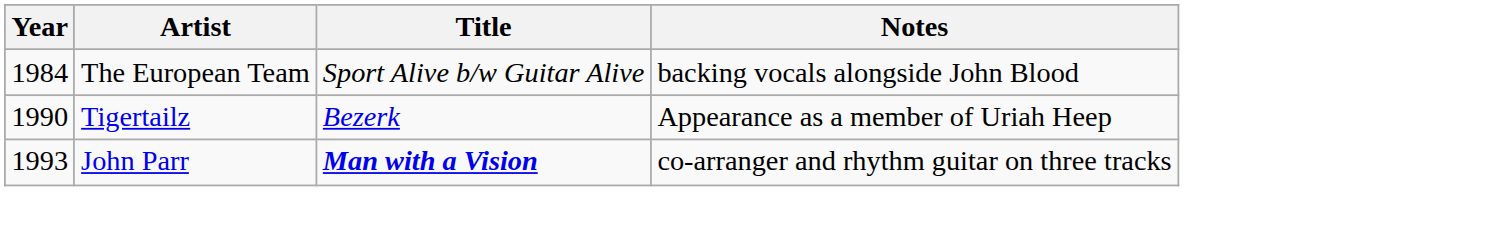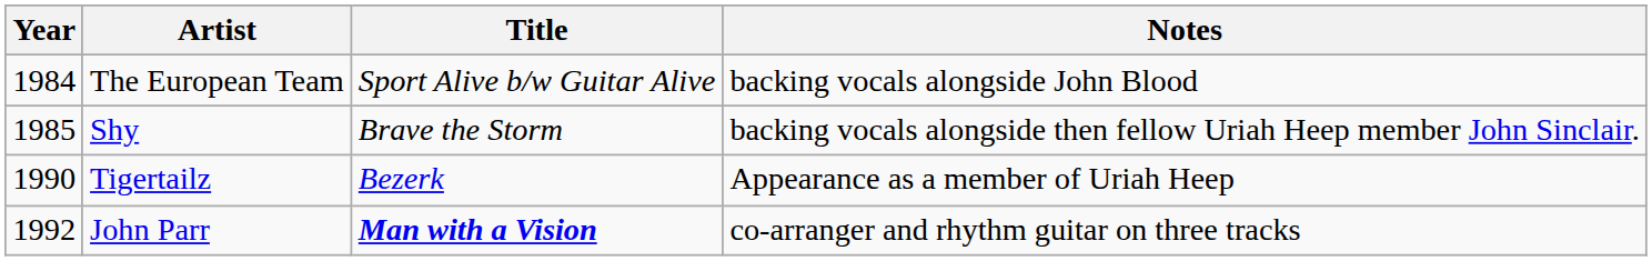 <table class="wikitable sortable">
 <tr>
 <th>Year</th>
 <th>Artist</th>
 <th>Title</th>
 <th>Notes</th>
 </tr>
 <tr>
 <td>1984</td>
 <td>The European Team</td>
 <td><em>Sport Alive b/w Guitar Alive</em></td>
 <td>backing vocals alongside John Blood</td>
 </tr>
 <tr>
+<td>1985</td>
+<td><a href='#'>Shy</a></td>
+<td><em>Brave the Storm</em></td>
+<td>backing vocals alongside then fellow Uriah Heep member <a href='#'>John Sinclair</a>.</td>
+</tr>
+<tr>
 <td>1990</td>
 <td><a href='#'>Tigertailz</a></td>
 <td><em><a href='#'>Bezerk</a></em></td>
 <td>Appearance as a member of Uriah Heep</td>
 </tr>
 <tr>
-<td>1993</td>
+<td>1992</td>
 <td><a href='#'>John Parr</a></td>
 <td><strong><em><a href='#'>Man with a Vision</a></em></strong></td>
 <td>co-arranger and rhythm guitar on three tracks</td>
 </tr>
 </table>
